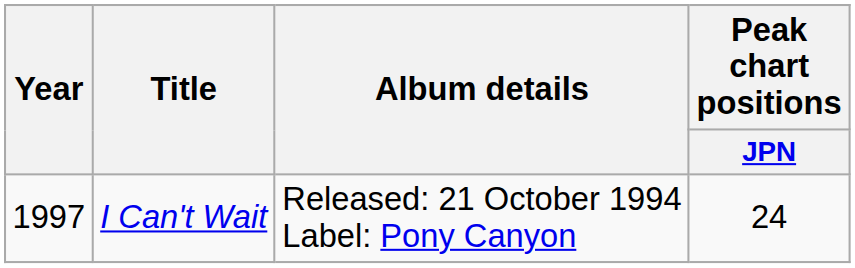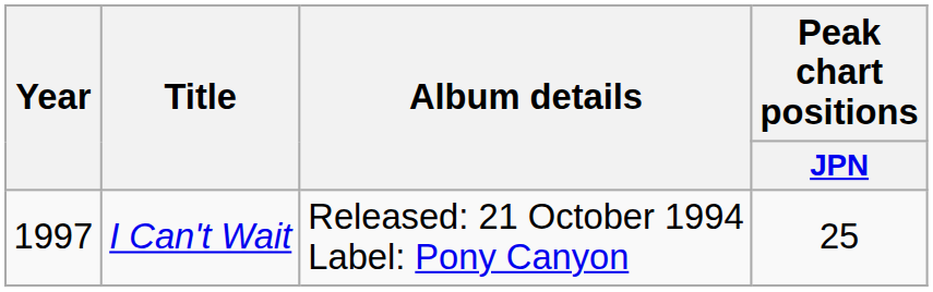 <table class="wikitable">
 <tr>
 <th rowspan="2">Year</th>
 <th rowspan="2">Title</th>
 <th rowspan="2">Album details</th>
 <th colspan="1">Peak chart positions</th>
 </tr>
 <tr>
 <th style="width:2em;font-size:85%"><a href='#'>JPN</a></th>
 </tr>
 <tr>
 <td>1997</td>
 <td><em><a href='#'>I Can't Wait</a></em></td>
 <td>Released: 21 October 1994<br>Label: <a href='#'>Pony Canyon</a></td>
-<td style="text-align:center;">24</td>
+<td style="text-align:center;">25</td>
 </tr>
 </table>
